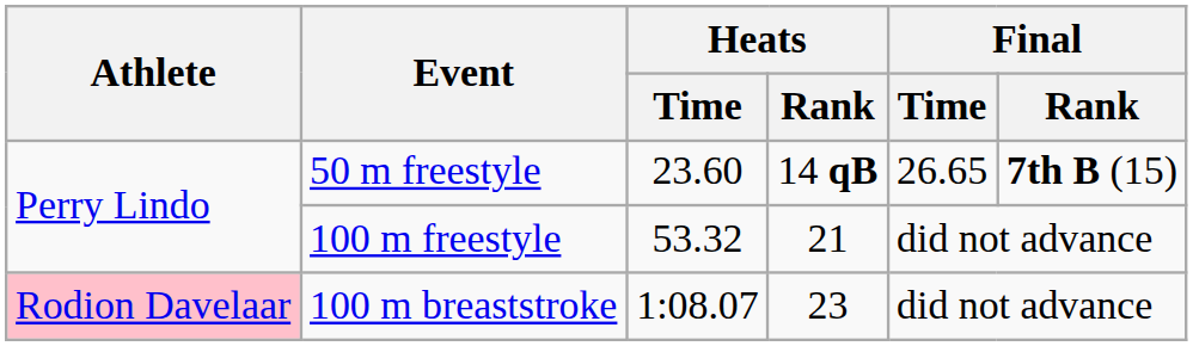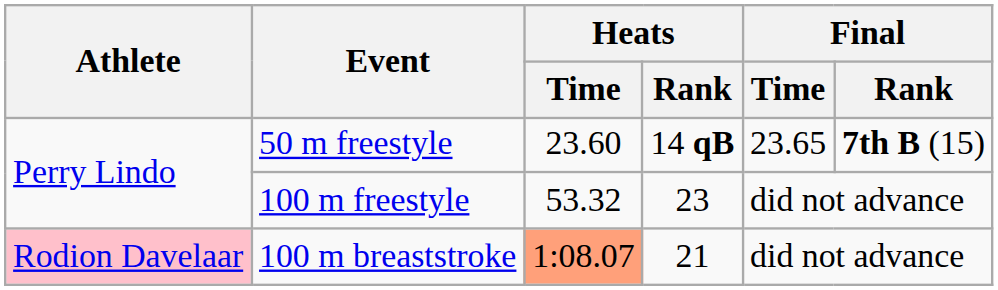 <table class=wikitable style="font-size:90%">
 <tr>
 <th rowspan="2">Athlete</th>
 <th rowspan="2">Event</th>
 <th colspan="2">Heats</th>
 <th colspan="2">Final</th>
 </tr>
 <tr>
 <th>Time</th>
 <th>Rank</th>
 <th>Time</th>
 <th>Rank</th>
 </tr>
 <tr>
 <td rowspan="2"><a href='#'>Perry Lindo</a></td>
 <td><a href='#'>50 m freestyle</a></td>
 <td align=center>23.60</td>
 <td align=center>14 <strong>qB</strong></td>
-<td align=center>26.65</td>
+<td align=center>23.65</td>
 <td align=center><strong>7th</strong> <strong>B</strong> (15)</td>
 </tr>
 <tr>
 <td><a href='#'>100 m freestyle</a></td>
 <td align=center>53.32</td>
-<td align=center>21</td>
+<td align=center>23</td>
 <td colspan=2>did not advance</td>
 </tr>
 <tr>
 <td style="background: pink;"><a href='#'>Rodion Davelaar</a></td>
 <td><a href='#'>100 m breaststroke</a></td>
-<td align=center>1:08.07</td>
-<td align=center>23</td>
+<td align=center style="background: lightsalmon;">1:08.07</td>
+<td align=center>21</td>
 <td colspan=2>did not advance</td>
 </tr>
 </table>
